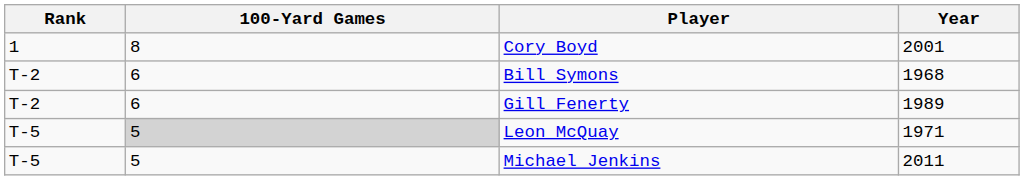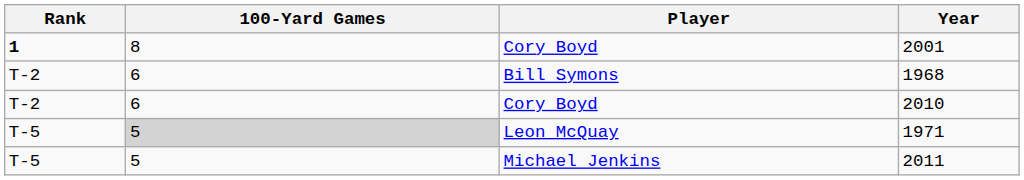 <table class="wikitable" style="width:60%; text-align:left; border-collapse:collapse;">
 <tr>
 <th>Rank</th>
 <th>100-Yard Games</th>
 <th>Player</th>
 <th>Year</th>
 </tr>
 <tr>
-<td>1</td>
+<td><strong>1</strong></td>
 <td>8</td>
 <td><a href='#'>Cory Boyd</a></td>
 <td>2001</td>
 </tr>
 <tr>
 <td>T-2</td>
 <td>6</td>
 <td><a href='#'>Bill Symons</a></td>
 <td>1968</td>
 </tr>
 <tr>
 <td>T-2</td>
 <td>6</td>
-<td><a href='#'>Gill Fenerty</a></td>
-<td>1989</td>
+<td><a href='#'>Cory Boyd</a></td>
+<td>2010</td>
 </tr>
 <tr>
 <td>T-5</td>
 <td style="background: lightgrey;">5</td>
 <td><a href='#'>Leon McQuay</a></td>
 <td>1971</td>
 </tr>
 <tr>
 <td>T-5</td>
 <td>5</td>
 <td><a href='#'>Michael Jenkins</a></td>
 <td>2011</td>
 </tr>
 </table>
